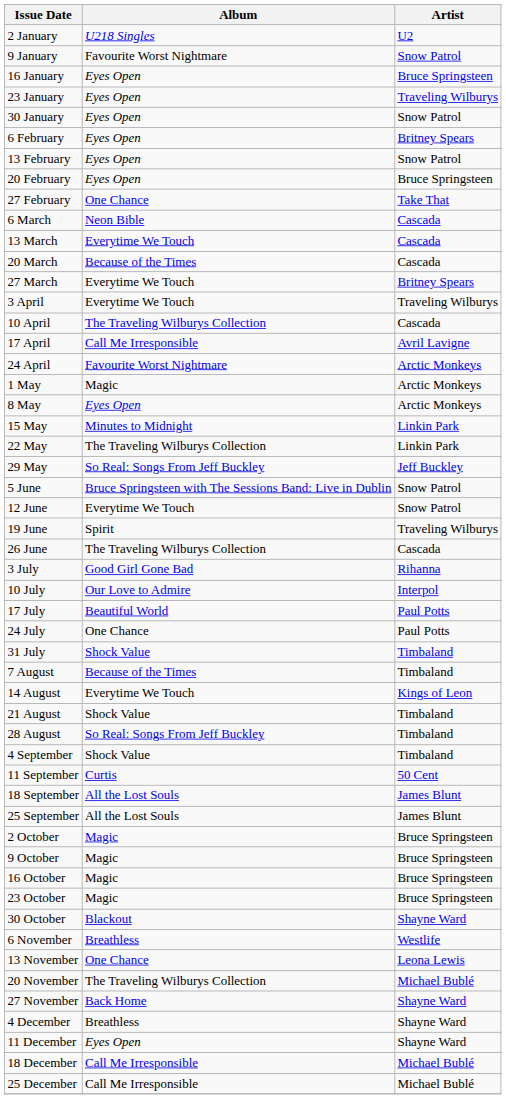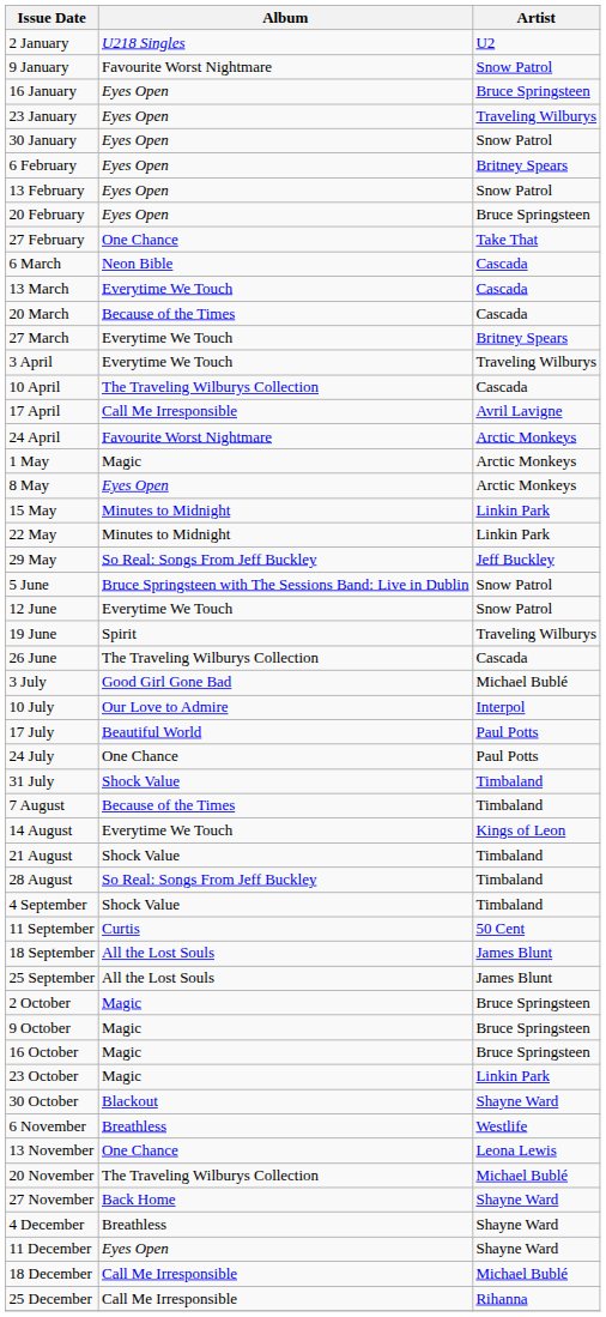 <table class="wikitable">
 <tr>
 <th>Issue Date</th>
 <th>Album</th>
 <th>Artist</th>
 </tr>
 <tr>
 <td>2 January</td>
 <td><em><a href='#'>U218 Singles</a></em></td>
 <td><a href='#'>U2</a></td>
 </tr>
 <tr>
 <td>9 January</td>
 <td>Favourite Worst Nightmare</td>
 <td><a href='#'>Snow Patrol</a></td>
 </tr>
 <tr>
 <td>16 January</td>
 <td><em>Eyes Open</em></td>
 <td><a href='#'>Bruce Springsteen</a></td>
 </tr>
 <tr>
 <td>23 January</td>
 <td><em>Eyes Open</em></td>
 <td><a href='#'>Traveling Wilburys</a></td>
 </tr>
 <tr>
 <td>30 January</td>
 <td><em>Eyes Open</em></td>
 <td>Snow Patrol</td>
 </tr>
 <tr>
 <td>6 February</td>
 <td><em>Eyes Open</em></td>
 <td><a href='#'>Britney Spears</a></td>
 </tr>
 <tr>
 <td>13 February</td>
 <td><em>Eyes Open</em></td>
 <td>Snow Patrol</td>
 </tr>
 <tr>
 <td>20 February</td>
 <td><em>Eyes Open</em></td>
 <td>Bruce Springsteen</td>
 </tr>
 <tr>
 <td>27 February</td>
 <td><a href='#'>One Chance</a></td>
 <td><a href='#'>Take That</a></td>
 </tr>
 <tr>
 <td>6 March</td>
 <td><a href='#'>Neon Bible</a></td>
 <td><a href='#'>Cascada</a></td>
 </tr>
 <tr>
 <td>13 March</td>
 <td><a href='#'>Everytime We Touch</a></td>
 <td><a href='#'>Cascada</a></td>
 </tr>
 <tr>
 <td>20 March</td>
 <td><a href='#'>Because of the Times</a></td>
 <td>Cascada</td>
 </tr>
 <tr>
 <td>27 March</td>
 <td>Everytime We Touch</td>
 <td><a href='#'>Britney Spears</a></td>
 </tr>
 <tr>
 <td>3 April</td>
 <td>Everytime We Touch</td>
 <td>Traveling Wilburys</td>
 </tr>
 <tr>
 <td>10 April</td>
 <td><a href='#'>The Traveling Wilburys Collection</a></td>
 <td>Cascada</td>
 </tr>
 <tr>
 <td>17 April</td>
 <td><a href='#'>Call Me Irresponsible</a></td>
 <td><a href='#'>Avril Lavigne</a></td>
 </tr>
 <tr>
 <td>24 April</td>
 <td><a href='#'>Favourite Worst Nightmare</a></td>
 <td><a href='#'>Arctic Monkeys</a></td>
 </tr>
 <tr>
 <td>1 May</td>
 <td>Magic</td>
 <td>Arctic Monkeys</td>
 </tr>
 <tr>
 <td>8 May</td>
 <td><em><a href='#'>Eyes Open</a></em></td>
 <td>Arctic Monkeys</td>
 </tr>
 <tr>
 <td>15 May</td>
 <td><a href='#'>Minutes to Midnight</a></td>
 <td><a href='#'>Linkin Park</a></td>
 </tr>
 <tr>
 <td>22 May</td>
-<td>The Traveling Wilburys Collection</td>
+<td>Minutes to Midnight</td>
 <td>Linkin Park</td>
 </tr>
 <tr>
 <td>29 May</td>
 <td><a href='#'>So Real: Songs From Jeff Buckley</a></td>
 <td><a href='#'>Jeff Buckley</a></td>
 </tr>
 <tr>
 <td>5 June</td>
 <td><a href='#'>Bruce Springsteen with The Sessions Band: Live in Dublin</a></td>
 <td>Snow Patrol</td>
 </tr>
 <tr>
 <td>12 June</td>
 <td>Everytime We Touch</td>
 <td>Snow Patrol</td>
 </tr>
 <tr>
 <td>19 June</td>
 <td>Spirit</td>
 <td>Traveling Wilburys</td>
 </tr>
 <tr>
 <td>26 June</td>
 <td>The Traveling Wilburys Collection</td>
 <td>Cascada</td>
 </tr>
 <tr>
 <td>3 July</td>
 <td><a href='#'>Good Girl Gone Bad</a></td>
-<td><a href='#'>Rihanna</a></td>
+<td>Michael Bublé</td>
 </tr>
 <tr>
 <td>10 July</td>
 <td><a href='#'>Our Love to Admire</a></td>
 <td><a href='#'>Interpol</a></td>
 </tr>
 <tr>
 <td>17 July</td>
 <td><a href='#'>Beautiful World</a></td>
 <td><a href='#'>Paul Potts</a></td>
 </tr>
 <tr>
 <td>24 July</td>
 <td>One Chance</td>
 <td>Paul Potts</td>
 </tr>
 <tr>
 <td>31 July</td>
 <td><a href='#'>Shock Value</a></td>
 <td><a href='#'>Timbaland</a></td>
 </tr>
 <tr>
 <td>7 August</td>
 <td><a href='#'>Because of the Times</a></td>
 <td>Timbaland</td>
 </tr>
 <tr>
 <td>14 August</td>
 <td>Everytime We Touch</td>
 <td><a href='#'>Kings of Leon</a></td>
 </tr>
 <tr>
 <td>21 August</td>
 <td>Shock Value</td>
 <td>Timbaland</td>
 </tr>
 <tr>
 <td>28 August</td>
 <td><a href='#'>So Real: Songs From Jeff Buckley</a></td>
 <td>Timbaland</td>
 </tr>
 <tr>
 <td>4 September</td>
 <td>Shock Value</td>
 <td>Timbaland</td>
 </tr>
 <tr>
 <td>11 September</td>
 <td><a href='#'>Curtis</a></td>
 <td><a href='#'>50 Cent</a></td>
 </tr>
 <tr>
 <td>18 September</td>
 <td><a href='#'>All the Lost Souls</a></td>
 <td><a href='#'>James Blunt</a></td>
 </tr>
 <tr>
 <td>25 September</td>
 <td>All the Lost Souls</td>
 <td>James Blunt</td>
 </tr>
 <tr>
 <td>2 October</td>
 <td><a href='#'>Magic</a></td>
 <td>Bruce Springsteen</td>
 </tr>
 <tr>
 <td>9 October</td>
 <td>Magic</td>
 <td>Bruce Springsteen</td>
 </tr>
 <tr>
 <td>16 October</td>
 <td>Magic</td>
 <td>Bruce Springsteen</td>
 </tr>
 <tr>
 <td>23 October</td>
 <td>Magic</td>
-<td>Bruce Springsteen</td>
+<td><a href='#'>Linkin Park</a></td>
 </tr>
 <tr>
 <td>30 October</td>
 <td><a href='#'>Blackout</a></td>
 <td><a href='#'>Shayne Ward</a></td>
 </tr>
 <tr>
 <td>6 November</td>
 <td><a href='#'>Breathless</a></td>
 <td><a href='#'>Westlife</a></td>
 </tr>
 <tr>
 <td>13 November</td>
 <td><a href='#'>One Chance</a></td>
 <td><a href='#'>Leona Lewis</a></td>
 </tr>
 <tr>
 <td>20 November</td>
 <td>The Traveling Wilburys Collection</td>
 <td><a href='#'>Michael Bublé</a></td>
 </tr>
 <tr>
 <td>27 November</td>
 <td><a href='#'>Back Home</a></td>
 <td><a href='#'>Shayne Ward</a></td>
 </tr>
 <tr>
 <td>4 December</td>
 <td>Breathless</td>
 <td>Shayne Ward</td>
 </tr>
 <tr>
 <td>11 December</td>
 <td><em>Eyes Open</em></td>
 <td>Shayne Ward</td>
 </tr>
 <tr>
 <td>18 December</td>
 <td><a href='#'>Call Me Irresponsible</a></td>
 <td><a href='#'>Michael Bublé</a></td>
 </tr>
 <tr>
 <td>25 December</td>
 <td>Call Me Irresponsible</td>
-<td>Michael Bublé</td>
+<td><a href='#'>Rihanna</a></td>
 </tr>
 <tr>
 </tr>
 </table>
